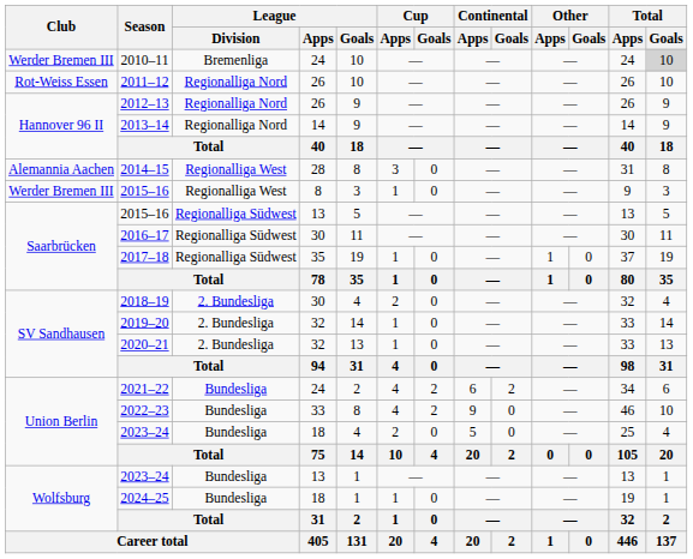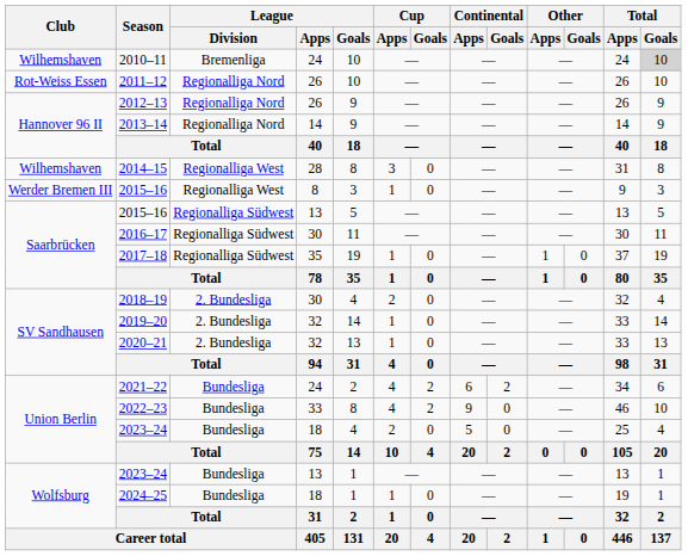 <table class="wikitable" style="text-align:center">
 <tr>
 <th rowspan="2">Club</th>
 <th rowspan="2">Season</th>
 <th colspan="3">League</th>
 <th colspan="2">Cup</th>
 <th colspan="2">Continental</th>
 <th colspan="2">Other</th>
 <th colspan="2">Total</th>
 </tr>
 <tr>
 <th>Division</th>
 <th>Apps</th>
 <th>Goals</th>
 <th>Apps</th>
 <th>Goals</th>
 <th>Apps</th>
 <th>Goals</th>
 <th>Apps</th>
 <th>Goals</th>
 <th>Apps</th>
 <th>Goals</th>
 </tr>
 <tr>
-<td><a href='#'>Werder Bremen III</a></td>
+<td><a href='#'>Wilhemshaven</a></td>
 <td>2010–11</td>
 <td>Bremenliga</td>
 <td>24</td>
 <td>10</td>
 <td colspan="2">—</td>
 <td colspan="2">—</td>
 <td colspan="2">—</td>
 <td>24</td>
 <td style="background: lightgrey;">10</td>
 </tr>
 <tr>
 <td><a href='#'>Rot-Weiss Essen</a></td>
 <td><a href='#'>2011–12</a></td>
 <td><a href='#'>Regionalliga Nord</a></td>
 <td>26</td>
 <td>10</td>
 <td colspan="2">—</td>
 <td colspan="2">—</td>
 <td colspan="2">—</td>
 <td>26</td>
 <td>10</td>
 </tr>
 <tr>
 <td rowspan="3"><a href='#'>Hannover 96 II</a></td>
 <td><a href='#'>2012–13</a></td>
 <td><a href='#'>Regionalliga Nord</a></td>
 <td>26</td>
 <td>9</td>
 <td colspan="2">—</td>
 <td colspan="2">—</td>
 <td colspan="2">—</td>
 <td>26</td>
 <td>9</td>
 </tr>
 <tr>
 <td><a href='#'>2013–14</a></td>
 <td>Regionalliga Nord</td>
 <td>14</td>
 <td>9</td>
 <td colspan="2">—</td>
 <td colspan="2">—</td>
 <td colspan="2">—</td>
 <td>14</td>
 <td>9</td>
 </tr>
 <tr>
 <th colspan="2">Total</th>
 <th>40</th>
 <th>18</th>
 <th colspan="2">—</th>
 <th colspan="2">—</th>
 <th colspan="2">—</th>
 <th>40</th>
 <th>18</th>
 </tr>
 <tr>
-<td><a href='#'>Alemannia Aachen</a></td>
+<td><a href='#'>Wilhemshaven</a></td>
 <td><a href='#'>2014–15</a></td>
 <td><a href='#'>Regionalliga West</a></td>
 <td>28</td>
 <td>8</td>
 <td>3</td>
 <td>0</td>
 <td colspan="2">—</td>
 <td colspan="2">—</td>
 <td>31</td>
 <td>8</td>
 </tr>
 <tr>
 <td><a href='#'>Werder Bremen III</a></td>
 <td><a href='#'>2015–16</a></td>
 <td>Regionalliga West</td>
 <td>8</td>
 <td>3</td>
 <td>1</td>
 <td>0</td>
 <td colspan="2">—</td>
 <td colspan="2">—</td>
 <td>9</td>
 <td>3</td>
 </tr>
 <tr>
 <td rowspan="4"><a href='#'>Saarbrücken</a></td>
 <td>2015–16</td>
 <td><a href='#'>Regionalliga Südwest</a></td>
 <td>13</td>
 <td>5</td>
 <td colspan="2">—</td>
 <td colspan="2">—</td>
 <td colspan="2">—</td>
 <td>13</td>
 <td>5</td>
 </tr>
 <tr>
 <td><a href='#'>2016–17</a></td>
 <td>Regionalliga Südwest</td>
 <td>30</td>
 <td>11</td>
 <td colspan="2">—</td>
 <td colspan="2">—</td>
 <td colspan="2">—</td>
 <td>30</td>
 <td>11</td>
 </tr>
 <tr>
 <td><a href='#'>2017–18</a></td>
 <td>Regionalliga Südwest</td>
 <td>35</td>
 <td>19</td>
 <td>1</td>
 <td>0</td>
 <td colspan="2">—</td>
 <td>1</td>
 <td>0</td>
 <td>37</td>
 <td>19</td>
 </tr>
 <tr>
 <th colspan="2">Total</th>
 <th>78</th>
 <th>35</th>
 <th>1</th>
 <th>0</th>
 <th colspan="2">—</th>
 <th>1</th>
 <th>0</th>
 <th>80</th>
 <th>35</th>
 </tr>
 <tr>
 <td rowspan="4"><a href='#'>SV Sandhausen</a></td>
 <td><a href='#'>2018–19</a></td>
 <td><a href='#'>2. Bundesliga</a></td>
 <td>30</td>
 <td>4</td>
 <td>2</td>
 <td>0</td>
 <td colspan="2">—</td>
 <td colspan="2">—</td>
 <td>32</td>
 <td>4</td>
 </tr>
 <tr>
 <td><a href='#'>2019–20</a></td>
 <td>2. Bundesliga</td>
 <td>32</td>
 <td>14</td>
 <td>1</td>
 <td>0</td>
 <td colspan="2">—</td>
 <td colspan="2">—</td>
 <td>33</td>
 <td>14</td>
 </tr>
 <tr>
 <td><a href='#'>2020–21</a></td>
 <td>2. Bundesliga</td>
 <td>32</td>
 <td>13</td>
 <td>1</td>
 <td>0</td>
 <td colspan="2">—</td>
 <td colspan="2">—</td>
 <td>33</td>
 <td>13</td>
 </tr>
 <tr>
 <th colspan="2">Total</th>
 <th>94</th>
 <th>31</th>
 <th>4</th>
 <th>0</th>
 <th colspan="2">—</th>
 <th colspan="2">—</th>
 <th>98</th>
 <th>31</th>
 </tr>
 <tr>
 <td rowspan="4"><a href='#'>Union Berlin</a></td>
 <td><a href='#'>2021–22</a></td>
 <td><a href='#'>Bundesliga</a></td>
 <td>24</td>
 <td>2</td>
 <td>4</td>
 <td>2</td>
 <td>6</td>
 <td>2</td>
 <td colspan="2">—</td>
 <td>34</td>
 <td>6</td>
 </tr>
 <tr>
 <td><a href='#'>2022–23</a></td>
 <td>Bundesliga</td>
 <td>33</td>
 <td>8</td>
 <td>4</td>
 <td>2</td>
 <td>9</td>
 <td>0</td>
 <td colspan="2">—</td>
 <td>46</td>
 <td>10</td>
 </tr>
 <tr>
 <td><a href='#'>2023–24</a></td>
 <td>Bundesliga</td>
 <td>18</td>
 <td>4</td>
 <td>2</td>
 <td>0</td>
 <td>5</td>
 <td>0</td>
 <td colspan="2">—</td>
 <td>25</td>
 <td>4</td>
 </tr>
 <tr>
 <th colspan="2">Total</th>
 <th>75</th>
 <th>14</th>
 <th>10</th>
 <th>4</th>
 <th>20</th>
 <th>2</th>
 <th>0</th>
 <th>0</th>
 <th>105</th>
 <th>20</th>
 </tr>
 <tr>
 <td rowspan="3"><a href='#'>Wolfsburg</a></td>
 <td><a href='#'>2023–24</a></td>
 <td>Bundesliga</td>
 <td>13</td>
 <td>1</td>
 <td colspan="2">—</td>
 <td colspan="2">—</td>
 <td colspan="2">—</td>
 <td>13</td>
 <td>1</td>
 </tr>
 <tr>
 <td><a href='#'>2024–25</a></td>
 <td>Bundesliga</td>
 <td>18</td>
 <td>1</td>
 <td>1</td>
 <td>0</td>
 <td colspan="2">—</td>
 <td colspan="2">—</td>
 <td>19</td>
 <td>1</td>
 </tr>
 <tr>
 <th colspan="2">Total</th>
 <th>31</th>
 <th>2</th>
 <th>1</th>
 <th>0</th>
 <th colspan="2">—</th>
 <th colspan="2">—</th>
 <th>32</th>
 <th>2</th>
 </tr>
 <tr>
 <th colspan="3">Career total</th>
 <th>405</th>
 <th>131</th>
 <th>20</th>
 <th>4</th>
 <th>20</th>
 <th>2</th>
 <th>1</th>
 <th>0</th>
 <th>446</th>
 <th>137</th>
 </tr>
 </table>
